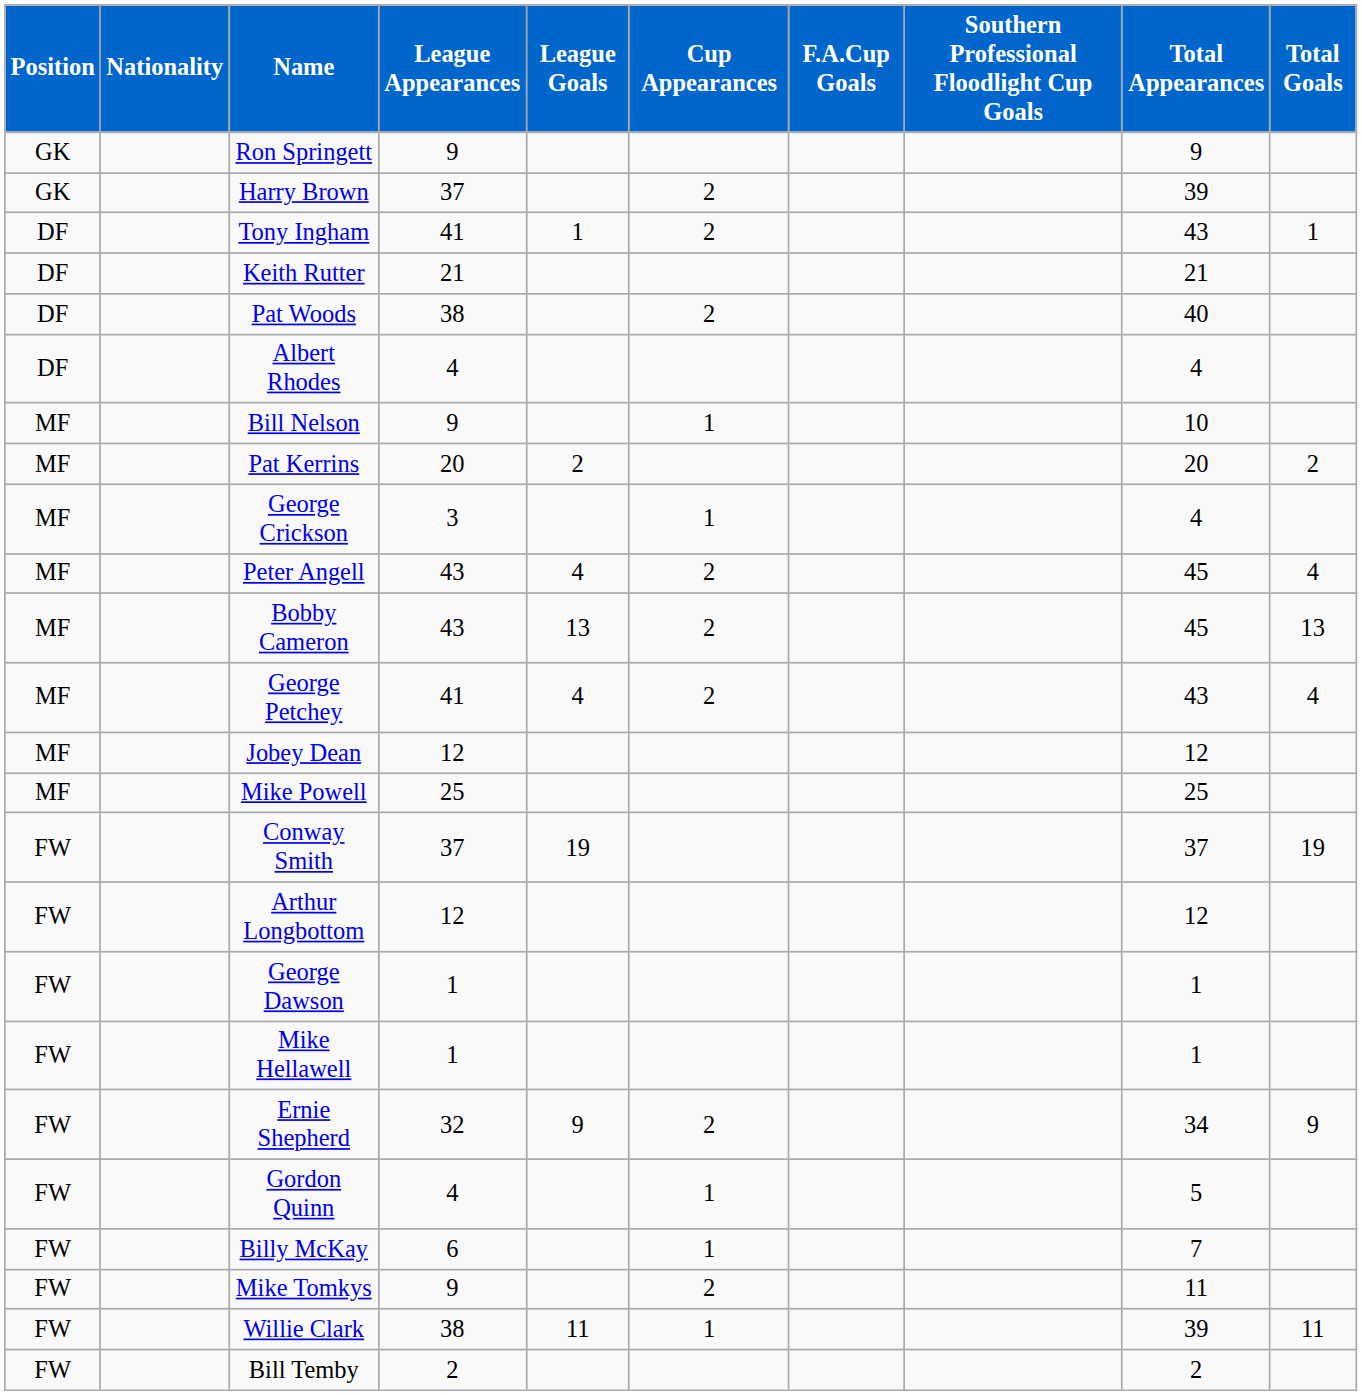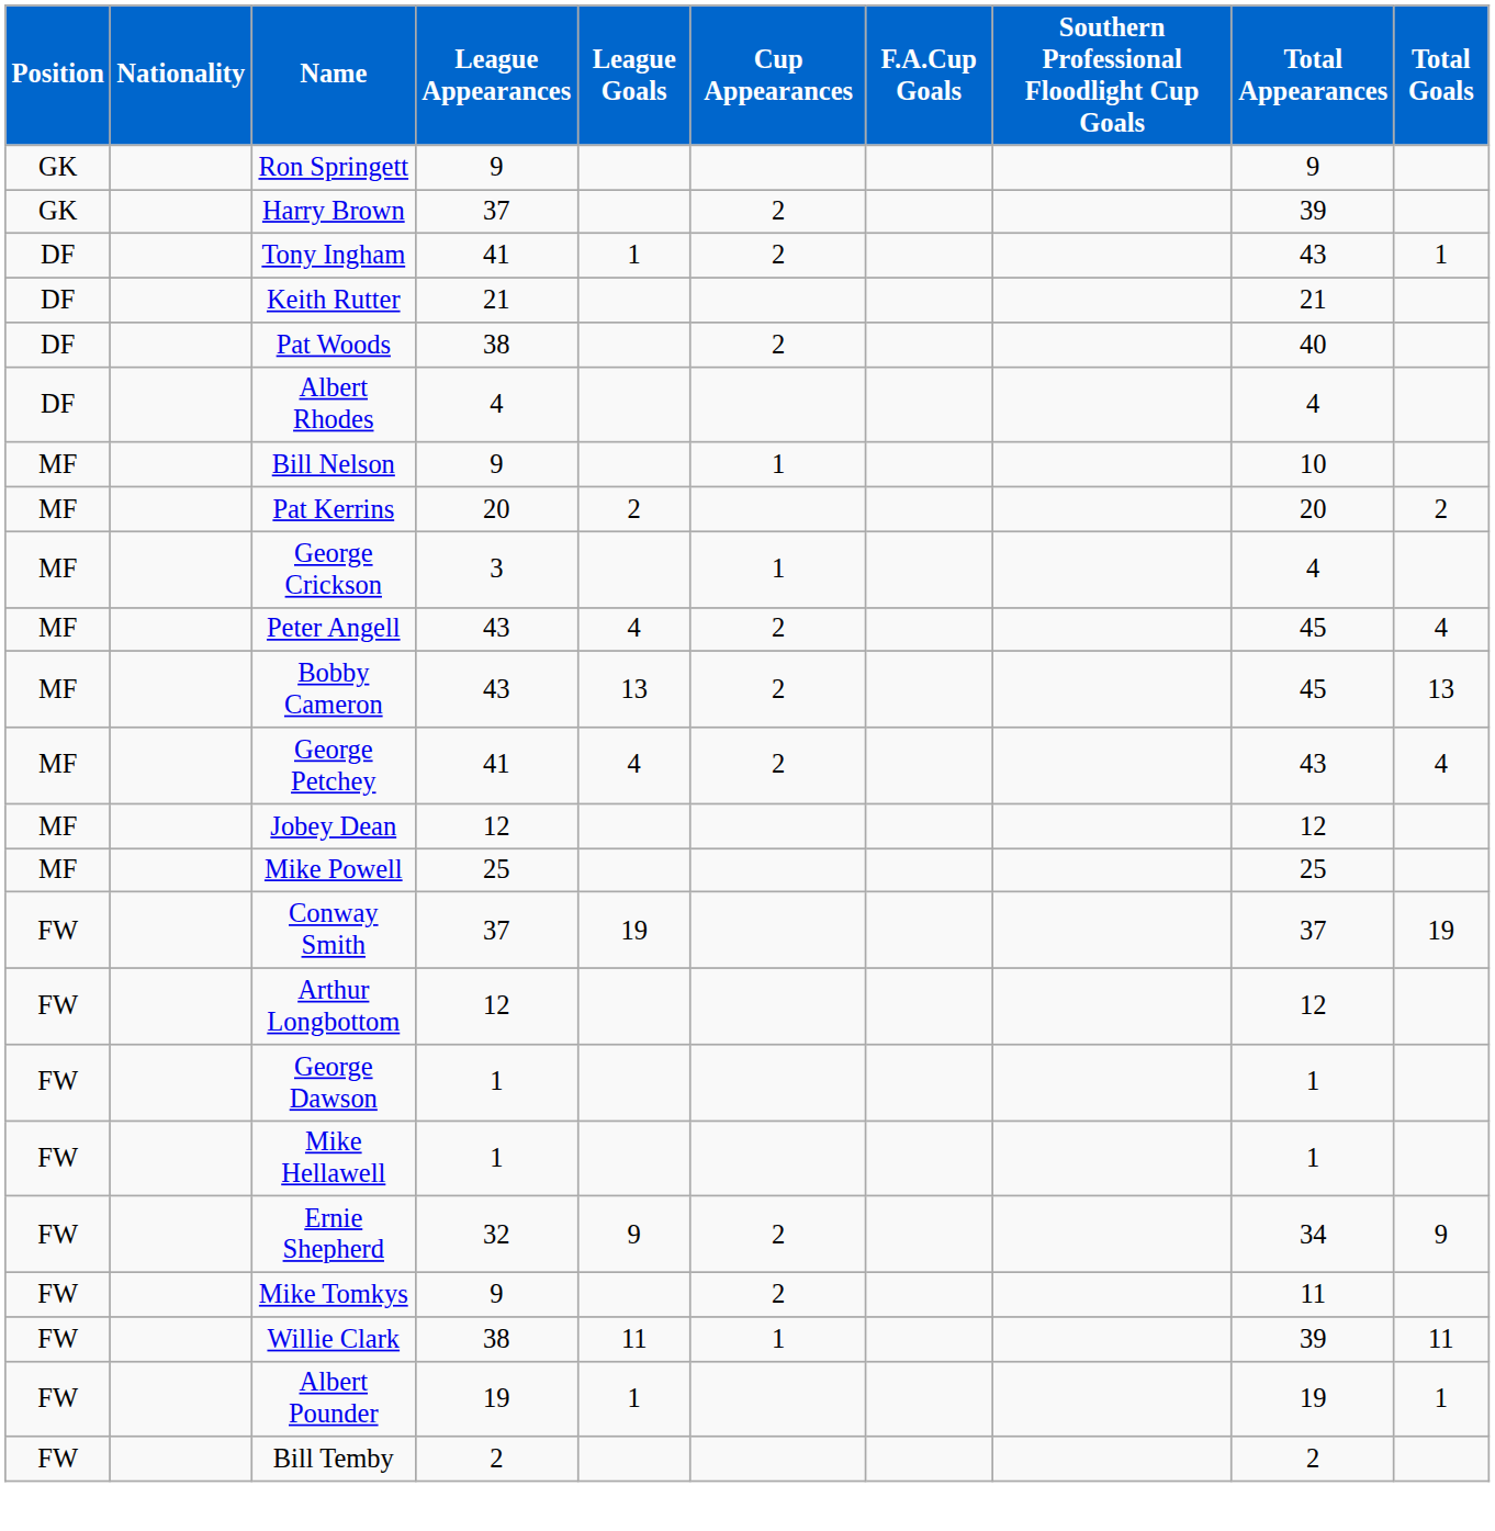 <table class="wikitable" style="text-align:center; font-size:90%; width:90%;">
 <tr>
 <th style="background:#0066CC; color:#FFFFFF; text-align:center;">Position</th>
 <th style="background:#0066CC; color:#FFFFFF; text-align:center;">Nationality</th>
 <th style="background:#0066CC; color:#FFFFFF; text-align:center;"><strong>Name</strong></th>
 <th style="background:#0066CC; color:#FFFFFF; text-align:center;">League<br>Appearances</th>
 <th style="background:#0066CC; color:#FFFFFF; text-align:center;">League Goals</th>
 <th style="background:#0066CC; color:#FFFFFF; text-align:center;">Cup Appearances</th>
 <th style="background:#0066CC; color:#FFFFFF; text-align:center;">F.A.Cup Goals</th>
 <th style="background:#0066CC; color:#FFFFFF; text-align:center;">Southern Professional Floodlight Cup Goals</th>
 <th style="background:#0066CC; color:#FFFFFF; text-align:center;">Total<br>Appearances</th>
 <th style="background:#0066CC; color:#FFFFFF; text-align:center;">Total Goals</th>
 </tr>
 <tr>
 <td>GK</td>
 <td></td>
 <td><a href='#'>Ron Springett</a></td>
 <td>9</td>
 <td></td>
 <td></td>
 <td></td>
 <td></td>
 <td>9</td>
 <td></td>
 </tr>
 <tr>
 <td>GK</td>
 <td></td>
 <td><a href='#'>Harry Brown</a></td>
 <td>37</td>
 <td></td>
 <td>2</td>
 <td></td>
 <td></td>
 <td>39</td>
 <td></td>
 </tr>
 <tr>
 <td>DF</td>
 <td></td>
 <td><a href='#'>Tony Ingham</a></td>
 <td>41</td>
 <td>1</td>
 <td>2</td>
 <td></td>
 <td></td>
 <td>43</td>
 <td>1</td>
 </tr>
 <tr>
 <td>DF</td>
 <td></td>
 <td><a href='#'>Keith Rutter</a></td>
 <td>21</td>
 <td></td>
 <td></td>
 <td></td>
 <td></td>
 <td>21</td>
 <td></td>
 </tr>
 <tr>
 <td>DF</td>
 <td></td>
 <td><a href='#'>Pat Woods</a></td>
 <td>38</td>
 <td></td>
 <td>2</td>
 <td></td>
 <td></td>
 <td>40</td>
 <td></td>
 </tr>
 <tr>
 <td>DF</td>
 <td></td>
 <td><a href='#'>Albert Rhodes</a></td>
 <td>4</td>
 <td></td>
 <td></td>
 <td></td>
 <td></td>
 <td>4</td>
 <td></td>
 </tr>
 <tr>
 <td>MF</td>
 <td></td>
 <td><a href='#'>Bill Nelson</a></td>
 <td>9</td>
 <td></td>
 <td>1</td>
 <td></td>
 <td></td>
 <td>10</td>
 <td></td>
 </tr>
 <tr>
 <td>MF</td>
 <td></td>
 <td><a href='#'>Pat Kerrins</a></td>
 <td>20</td>
 <td>2</td>
 <td></td>
 <td></td>
 <td></td>
 <td>20</td>
 <td>2</td>
 </tr>
 <tr>
 <td>MF</td>
 <td></td>
 <td><a href='#'>George Crickson</a></td>
 <td>3</td>
 <td></td>
 <td>1</td>
 <td></td>
 <td></td>
 <td>4</td>
 <td></td>
 </tr>
 <tr>
 <td>MF</td>
 <td></td>
 <td><a href='#'>Peter Angell</a></td>
 <td>43</td>
 <td>4</td>
 <td>2</td>
 <td></td>
 <td></td>
 <td>45</td>
 <td>4</td>
 </tr>
 <tr>
 <td>MF</td>
 <td></td>
 <td><a href='#'>Bobby Cameron</a></td>
 <td>43</td>
 <td>13</td>
 <td>2</td>
 <td></td>
 <td></td>
 <td>45</td>
 <td>13</td>
 </tr>
 <tr>
 <td>MF</td>
 <td></td>
 <td><a href='#'>George Petchey</a></td>
 <td>41</td>
 <td>4</td>
 <td>2</td>
 <td></td>
 <td></td>
 <td>43</td>
 <td>4</td>
 </tr>
 <tr>
 <td>MF</td>
 <td></td>
 <td><a href='#'>Jobey Dean</a></td>
 <td>12</td>
 <td></td>
 <td></td>
 <td></td>
 <td></td>
 <td>12</td>
 <td></td>
 </tr>
 <tr>
 <td>MF</td>
 <td></td>
 <td><a href='#'>Mike Powell</a></td>
 <td>25</td>
 <td></td>
 <td></td>
 <td></td>
 <td></td>
 <td>25</td>
 <td></td>
 </tr>
 <tr>
 <td>FW</td>
 <td></td>
 <td><a href='#'>Conway Smith</a></td>
 <td>37</td>
 <td>19</td>
 <td></td>
 <td></td>
 <td></td>
 <td>37</td>
 <td>19</td>
 </tr>
 <tr>
 <td>FW</td>
 <td></td>
 <td><a href='#'>Arthur Longbottom</a></td>
 <td>12</td>
 <td></td>
 <td></td>
 <td></td>
 <td></td>
 <td>12</td>
 <td></td>
 </tr>
 <tr>
 <td>FW</td>
 <td></td>
 <td><a href='#'>George Dawson</a></td>
 <td>1</td>
 <td></td>
 <td></td>
 <td></td>
 <td></td>
 <td>1</td>
 <td></td>
 </tr>
 <tr>
 <td>FW</td>
 <td></td>
 <td><a href='#'>Mike Hellawell</a></td>
 <td>1</td>
 <td></td>
 <td></td>
 <td></td>
 <td></td>
 <td>1</td>
 <td></td>
 </tr>
 <tr>
 <td>FW</td>
 <td></td>
 <td><a href='#'>Ernie Shepherd</a></td>
 <td>32</td>
 <td>9</td>
 <td>2</td>
 <td></td>
 <td></td>
 <td>34</td>
 <td>9</td>
 </tr>
 <tr>
 <td>FW</td>
 <td></td>
-<td><a href='#'>Gordon Quinn</a></td>
-<td>4</td>
-<td></td>
-<td>1</td>
-<td></td>
-<td></td>
-<td>5</td>
-<td></td>
-</tr>
-<tr>
-<td>FW</td>
-<td></td>
-<td><a href='#'>Billy McKay</a></td>
-<td>6</td>
-<td></td>
-<td>1</td>
-<td></td>
-<td></td>
-<td>7</td>
-<td></td>
-</tr>
-<tr>
-<td>FW</td>
-<td></td>
 <td><a href='#'>Mike Tomkys</a></td>
 <td>9</td>
 <td></td>
 <td>2</td>
 <td></td>
 <td></td>
 <td>11</td>
 <td></td>
 </tr>
 <tr>
 <td>FW</td>
 <td></td>
 <td><a href='#'>Willie Clark</a></td>
 <td>38</td>
 <td>11</td>
 <td>1</td>
 <td></td>
 <td></td>
 <td>39</td>
 <td>11</td>
 </tr>
 <tr>
 <td>FW</td>
 <td></td>
+<td><a href='#'>Albert Pounder</a></td>
+<td>19</td>
+<td>1</td>
+<td></td>
+<td></td>
+<td></td>
+<td>19</td>
+<td>1</td>
+</tr>
+<tr>
+<td>FW</td>
+<td></td>
 <td>Bill Temby</td>
 <td>2</td>
 <td></td>
 <td></td>
 <td></td>
 <td></td>
 <td>2</td>
 <td></td>
 </tr>
 </table>
